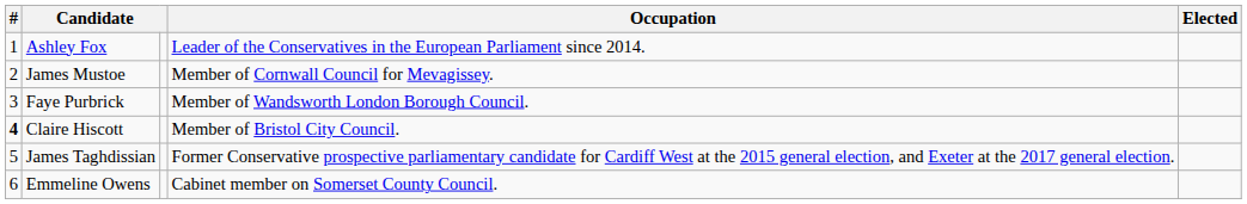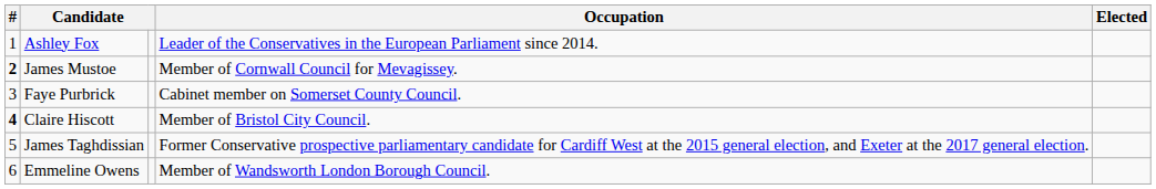 <table class="wikitable">
 <tr>
 <th>#</th>
 <th colspan="2">Candidate</th>
 <th>Occupation</th>
 <th>Elected</th>
 </tr>
 <tr>
 <td>1</td>
 <td><a href='#'>Ashley Fox</a></td>
 <td></td>
 <td><a href='#'>Leader of the Conservatives in the European Parliament</a> since 2014.</td>
 <td></td>
 </tr>
 <tr>
-<td>2</td>
+<td><strong>2</strong></td>
 <td>James Mustoe</td>
 <td></td>
 <td>Member of <a href='#'>Cornwall Council</a> for <a href='#'>Mevagissey</a>.</td>
 <td></td>
 </tr>
 <tr>
 <td>3</td>
 <td>Faye Purbrick</td>
 <td></td>
-<td>Member of <a href='#'>Wandsworth London Borough Council</a>.</td>
+<td>Cabinet member on <a href='#'>Somerset County Council</a>.</td>
 <td></td>
 </tr>
 <tr>
 <td><strong>4</strong></td>
 <td>Claire Hiscott</td>
 <td></td>
 <td>Member of <a href='#'>Bristol City Council</a>.</td>
 <td></td>
 </tr>
 <tr>
 <td>5</td>
 <td>James Taghdissian</td>
 <td></td>
 <td>Former Conservative <a href='#'>prospective parliamentary candidate</a> for <a href='#'>Cardiff West</a> at the <a href='#'>2015 general election</a>, and <a href='#'>Exeter</a> at the <a href='#'>2017 general election</a>.</td>
 <td></td>
 </tr>
 <tr>
 <td>6</td>
 <td>Emmeline Owens</td>
 <td></td>
-<td>Cabinet member on <a href='#'>Somerset County Council</a>.</td>
+<td>Member of <a href='#'>Wandsworth London Borough Council</a>.</td>
 <td></td>
 </tr>
 </table>
